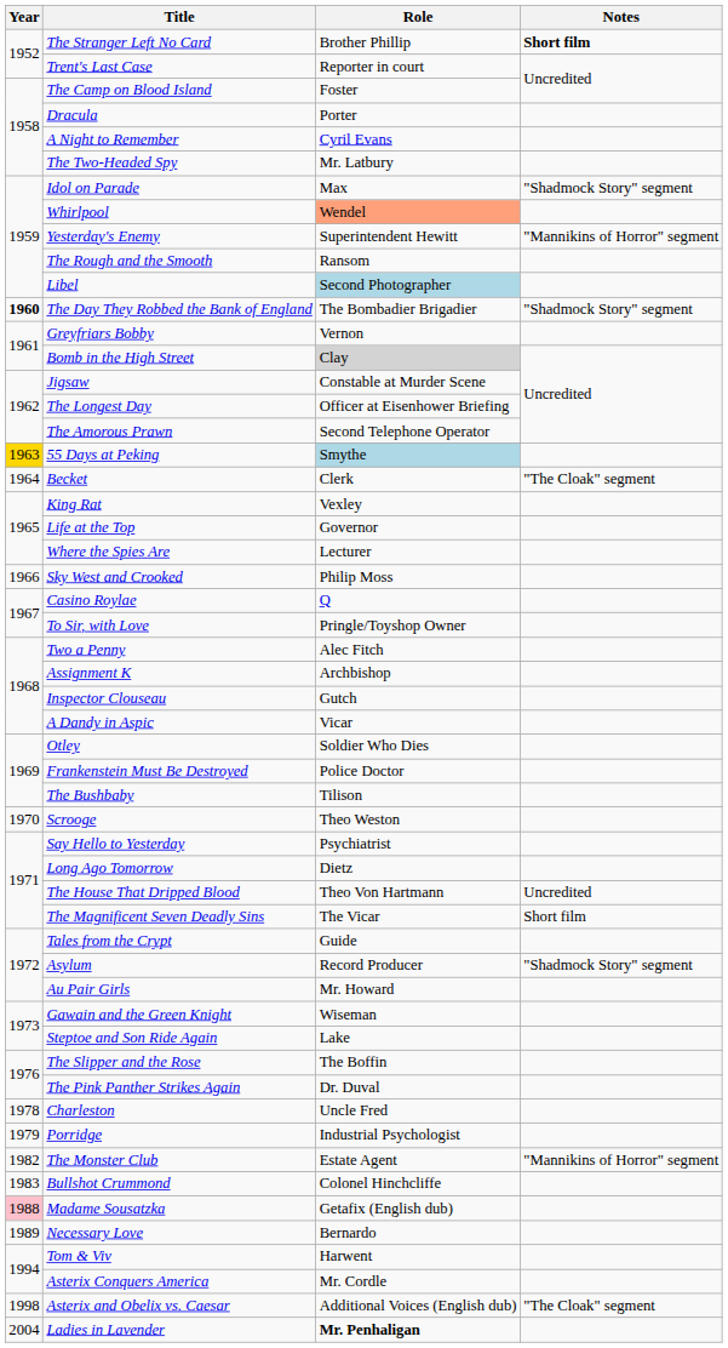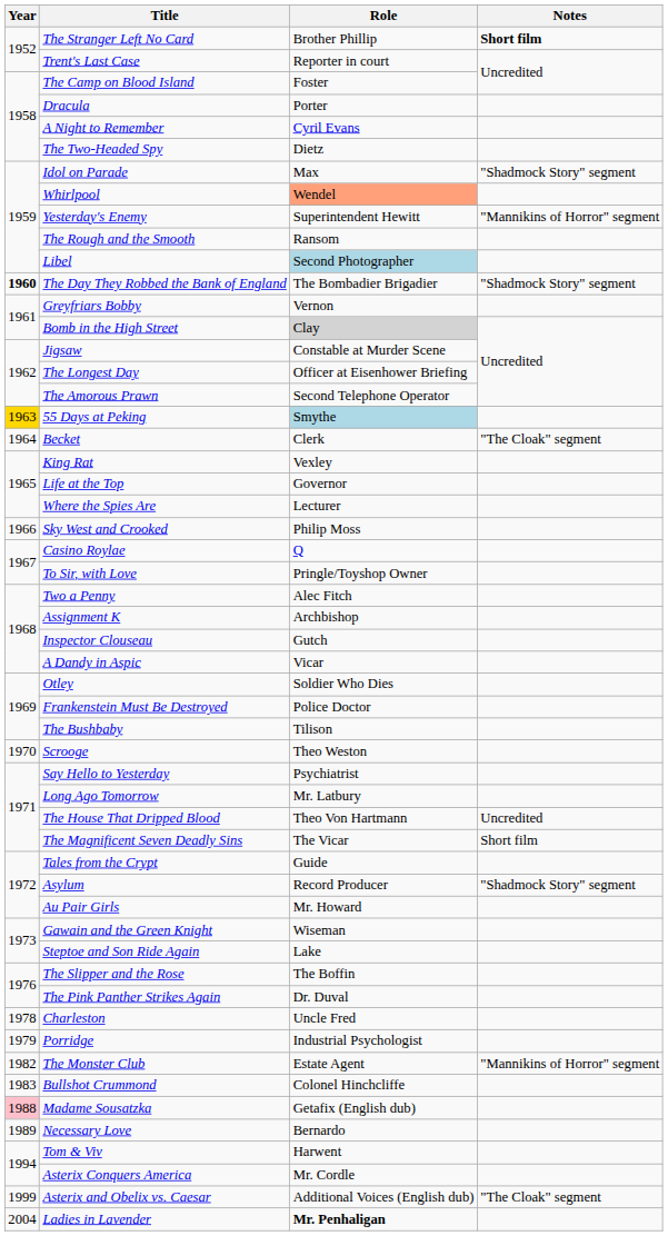 <table class="wikitable">
 <tr>
 <th>Year</th>
 <th>Title</th>
 <th>Role</th>
 <th>Notes</th>
 </tr>
 <tr>
 <td rowspan="2">1952</td>
 <td><a href='#'><em>The Stranger Left No Card</em></a></td>
 <td>Brother Phillip</td>
 <td><strong>Short film</strong></td>
 </tr>
 <tr>
 <td><a href='#'><em>Trent's Last Case</em></a></td>
 <td>Reporter in court</td>
 <td rowspan="2">Uncredited</td>
 </tr>
 <tr>
 <td rowspan="4">1958</td>
 <td><a href='#'><em>The Camp on Blood Island</em></a></td>
 <td>Foster</td>
 </tr>
 <tr>
 <td><em><a href='#'>Dracula</a></em></td>
 <td>Porter</td>
 <td></td>
 </tr>
 <tr>
 <td><a href='#'><em>A Night to Remember</em></a></td>
 <td><a href='#'>Cyril Evans</a></td>
 <td></td>
 </tr>
 <tr>
 <td><a href='#'><em>The Two-Headed Spy</em></a></td>
-<td>Mr. Latbury</td>
+<td>Dietz</td>
 <td></td>
 </tr>
 <tr>
 <td rowspan="5">1959</td>
 <td><a href='#'><em>Idol on Parade</em></a></td>
 <td>Max</td>
 <td>"Shadmock Story" segment</td>
 </tr>
 <tr>
 <td><em><a href='#'>Whirlpool</a></em></td>
 <td style="background: lightsalmon;">Wendel</td>
 <td></td>
 </tr>
 <tr>
 <td><a href='#'><em>Yesterday's Enemy</em></a></td>
 <td>Superintendent Hewitt</td>
 <td>"Mannikins of Horror" segment</td>
 </tr>
 <tr>
 <td><a href='#'><em>The Rough and the Smooth</em></a></td>
 <td>Ransom</td>
 <td></td>
 </tr>
 <tr>
 <td><a href='#'><em>Libel</em></a></td>
 <td style="background: lightblue;">Second Photographer</td>
 <td></td>
 </tr>
 <tr>
 <td><strong>1960</strong></td>
 <td><a href='#'><em>The Day They Robbed the Bank of England</em></a></td>
 <td>The Bombadier Brigadier</td>
 <td>"Shadmock Story" segment</td>
 </tr>
 <tr>
 <td rowspan="2">1961</td>
 <td><a href='#'><em>Greyfriars Bobby</em></a></td>
 <td>Vernon</td>
 <td></td>
 </tr>
 <tr>
 <td><a href='#'><em>Bomb in the High Street</em></a></td>
 <td style="background: lightgrey;">Clay</td>
 <td rowspan="4">Uncredited</td>
 </tr>
 <tr>
 <td rowspan="3">1962</td>
 <td><a href='#'><em>Jigsaw</em></a></td>
 <td>Constable at Murder Scene</td>
 </tr>
 <tr>
 <td><a href='#'><em>The Longest Day</em></a></td>
 <td>Officer at Eisenhower Briefing</td>
 </tr>
 <tr>
 <td><a href='#'><em>The Amorous Prawn</em></a></td>
 <td>Second Telephone Operator</td>
 </tr>
 <tr>
 <td style="background: gold;">1963</td>
 <td><a href='#'><em>55 Days at Peking</em></a></td>
 <td style="background: lightblue;">Smythe</td>
 <td></td>
 </tr>
 <tr>
 <td>1964</td>
 <td><em><a href='#'>Becket</a></em></td>
 <td>Clerk</td>
 <td>"The Cloak" segment</td>
 </tr>
 <tr>
 <td rowspan="3">1965</td>
 <td><em><a href='#'>King Rat</a></em></td>
 <td>Vexley</td>
 <td></td>
 </tr>
 <tr>
 <td><a href='#'><em>Life at the Top</em></a></td>
 <td>Governor</td>
 <td></td>
 </tr>
 <tr>
 <td><a href='#'><em>Where the Spies Are</em></a></td>
 <td>Lecturer</td>
 <td></td>
 </tr>
 <tr>
 <td>1966</td>
 <td><a href='#'><em>Sky West and Crooked</em></a></td>
 <td>Philip Moss</td>
 <td></td>
 </tr>
 <tr>
 <td rowspan="2">1967</td>
 <td><em><a href='#'>Casino Roylae</a></em></td>
 <td><a href='#'>Q</a></td>
 <td></td>
 </tr>
 <tr>
 <td><a href='#'><em>To Sir, with Love</em></a></td>
 <td>Pringle/Toyshop Owner</td>
 <td></td>
 </tr>
 <tr>
 <td rowspan="4">1968</td>
 <td><a href='#'><em>Two a Penny</em></a></td>
 <td>Alec Fitch</td>
 <td></td>
 </tr>
 <tr>
 <td><a href='#'><em>Assignment K</em></a></td>
 <td>Archbishop</td>
 <td></td>
 </tr>
 <tr>
 <td><em><a href='#'>Inspector Clouseau</a></em></td>
 <td>Gutch</td>
 <td></td>
 </tr>
 <tr>
 <td><a href='#'><em>A Dandy in Aspic</em></a></td>
 <td>Vicar</td>
 <td></td>
 </tr>
 <tr>
 <td rowspan="3">1969</td>
 <td><a href='#'><em>Otley</em></a></td>
 <td>Soldier Who Dies</td>
 <td></td>
 </tr>
 <tr>
 <td><a href='#'><em>Frankenstein Must Be Destroyed</em></a></td>
 <td>Police Doctor</td>
 <td></td>
 </tr>
 <tr>
 <td><a href='#'><em>The Bushbaby</em></a></td>
 <td>Tilison</td>
 <td></td>
 </tr>
 <tr>
 <td>1970</td>
 <td><em><a href='#'>Scrooge</a></em></td>
 <td>Theo Weston</td>
 <td></td>
 </tr>
 <tr>
 <td rowspan="4">1971</td>
 <td><a href='#'><em>Say Hello to Yesterday</em></a></td>
 <td>Psychiatrist</td>
 <td></td>
 </tr>
 <tr>
 <td><a href='#'><em>Long Ago Tomorrow</em></a></td>
-<td>Dietz</td>
+<td>Mr. Latbury</td>
 <td></td>
 </tr>
 <tr>
 <td><a href='#'><em>The House That Dripped Blood</em></a></td>
 <td>Theo Von Hartmann</td>
 <td>Uncredited</td>
 </tr>
 <tr>
 <td><a href='#'><em>The Magnificent Seven Deadly Sins</em></a></td>
 <td>The Vicar</td>
 <td>Short film</td>
 </tr>
 <tr>
 <td rowspan="3">1972</td>
 <td><a href='#'><em>Tales from the Crypt</em></a></td>
 <td>Guide</td>
 <td></td>
 </tr>
 <tr>
 <td><em><a href='#'>Asylum</a></em></td>
 <td>Record Producer</td>
 <td>"Shadmock Story" segment</td>
 </tr>
 <tr>
 <td><a href='#'><em>Au Pair Girls</em></a></td>
 <td>Mr. Howard</td>
 <td></td>
 </tr>
 <tr>
 <td rowspan="2">1973</td>
 <td><a href='#'><em>Gawain and the Green Knight</em></a></td>
 <td>Wiseman</td>
 <td></td>
 </tr>
 <tr>
 <td><a href='#'><em>Steptoe and Son Ride Again</em></a></td>
 <td>Lake</td>
 <td></td>
 </tr>
 <tr>
 <td rowspan="2">1976</td>
 <td><a href='#'><em>The Slipper and the Rose</em></a></td>
 <td>The Boffin</td>
 <td></td>
 </tr>
 <tr>
 <td><a href='#'><em>The Pink Panther Strikes Again</em></a></td>
 <td>Dr. Duval</td>
 <td></td>
 </tr>
 <tr>
 <td>1978</td>
 <td><a href='#'><em>Charleston</em></a></td>
 <td>Uncle Fred</td>
 <td></td>
 </tr>
 <tr>
 <td>1979</td>
 <td><em><a href='#'>Porridge</a></em></td>
 <td>Industrial Psychologist</td>
 <td></td>
 </tr>
 <tr>
 <td>1982</td>
 <td><a href='#'><em>The Monster Club</em></a></td>
 <td>Estate Agent</td>
 <td>"Mannikins of Horror" segment</td>
 </tr>
 <tr>
 <td>1983</td>
 <td><a href='#'><em>Bullshot Crummond</em></a></td>
 <td>Colonel Hinchcliffe</td>
 <td></td>
 </tr>
 <tr>
 <td style="background: pink;">1988</td>
 <td><a href='#'><em>Madame Sousatzka</em></a></td>
 <td>Getafix (English dub)</td>
 <td></td>
 </tr>
 <tr>
 <td>1989</td>
 <td><a href='#'><em>Necessary Love</em></a></td>
 <td>Bernardo</td>
 <td></td>
 </tr>
 <tr>
 <td rowspan="2">1994</td>
 <td><a href='#'><em>Tom & Viv</em></a></td>
 <td>Harwent</td>
 <td></td>
 </tr>
 <tr>
 <td><a href='#'><em>Asterix Conquers America</em></a></td>
 <td>Mr. Cordle</td>
 <td></td>
 </tr>
 <tr>
-<td>1998</td>
+<td>1999</td>
 <td><a href='#'><em>Asterix and Obelix vs. Caesar</em></a></td>
 <td>Additional Voices (English dub)</td>
 <td>"The Cloak" segment</td>
 </tr>
 <tr>
 <td>2004</td>
 <td><a href='#'><em>Ladies in Lavender</em></a></td>
 <td><strong>Mr. Penhaligan</strong></td>
 <td></td>
 </tr>
 </table>
